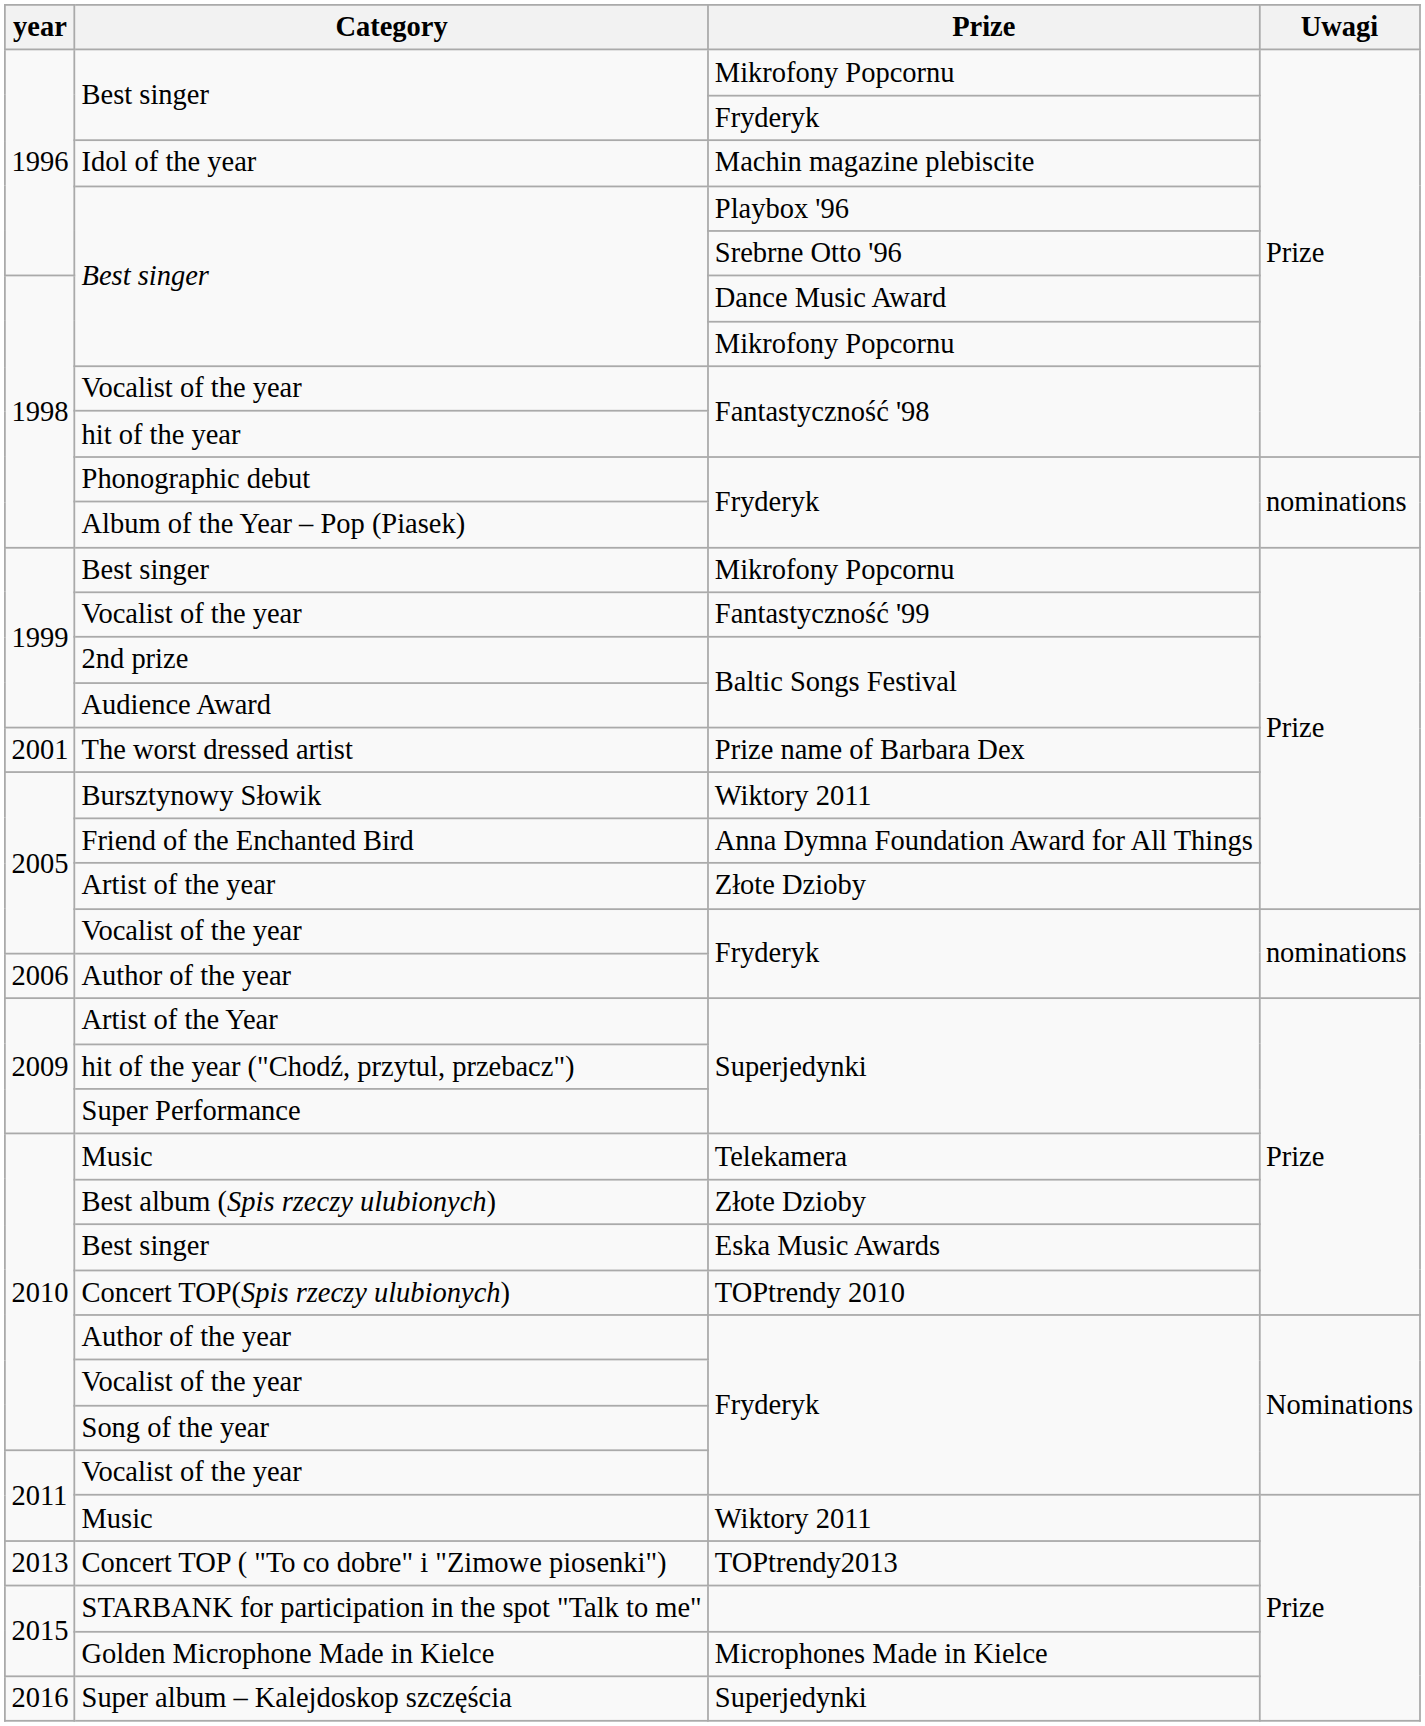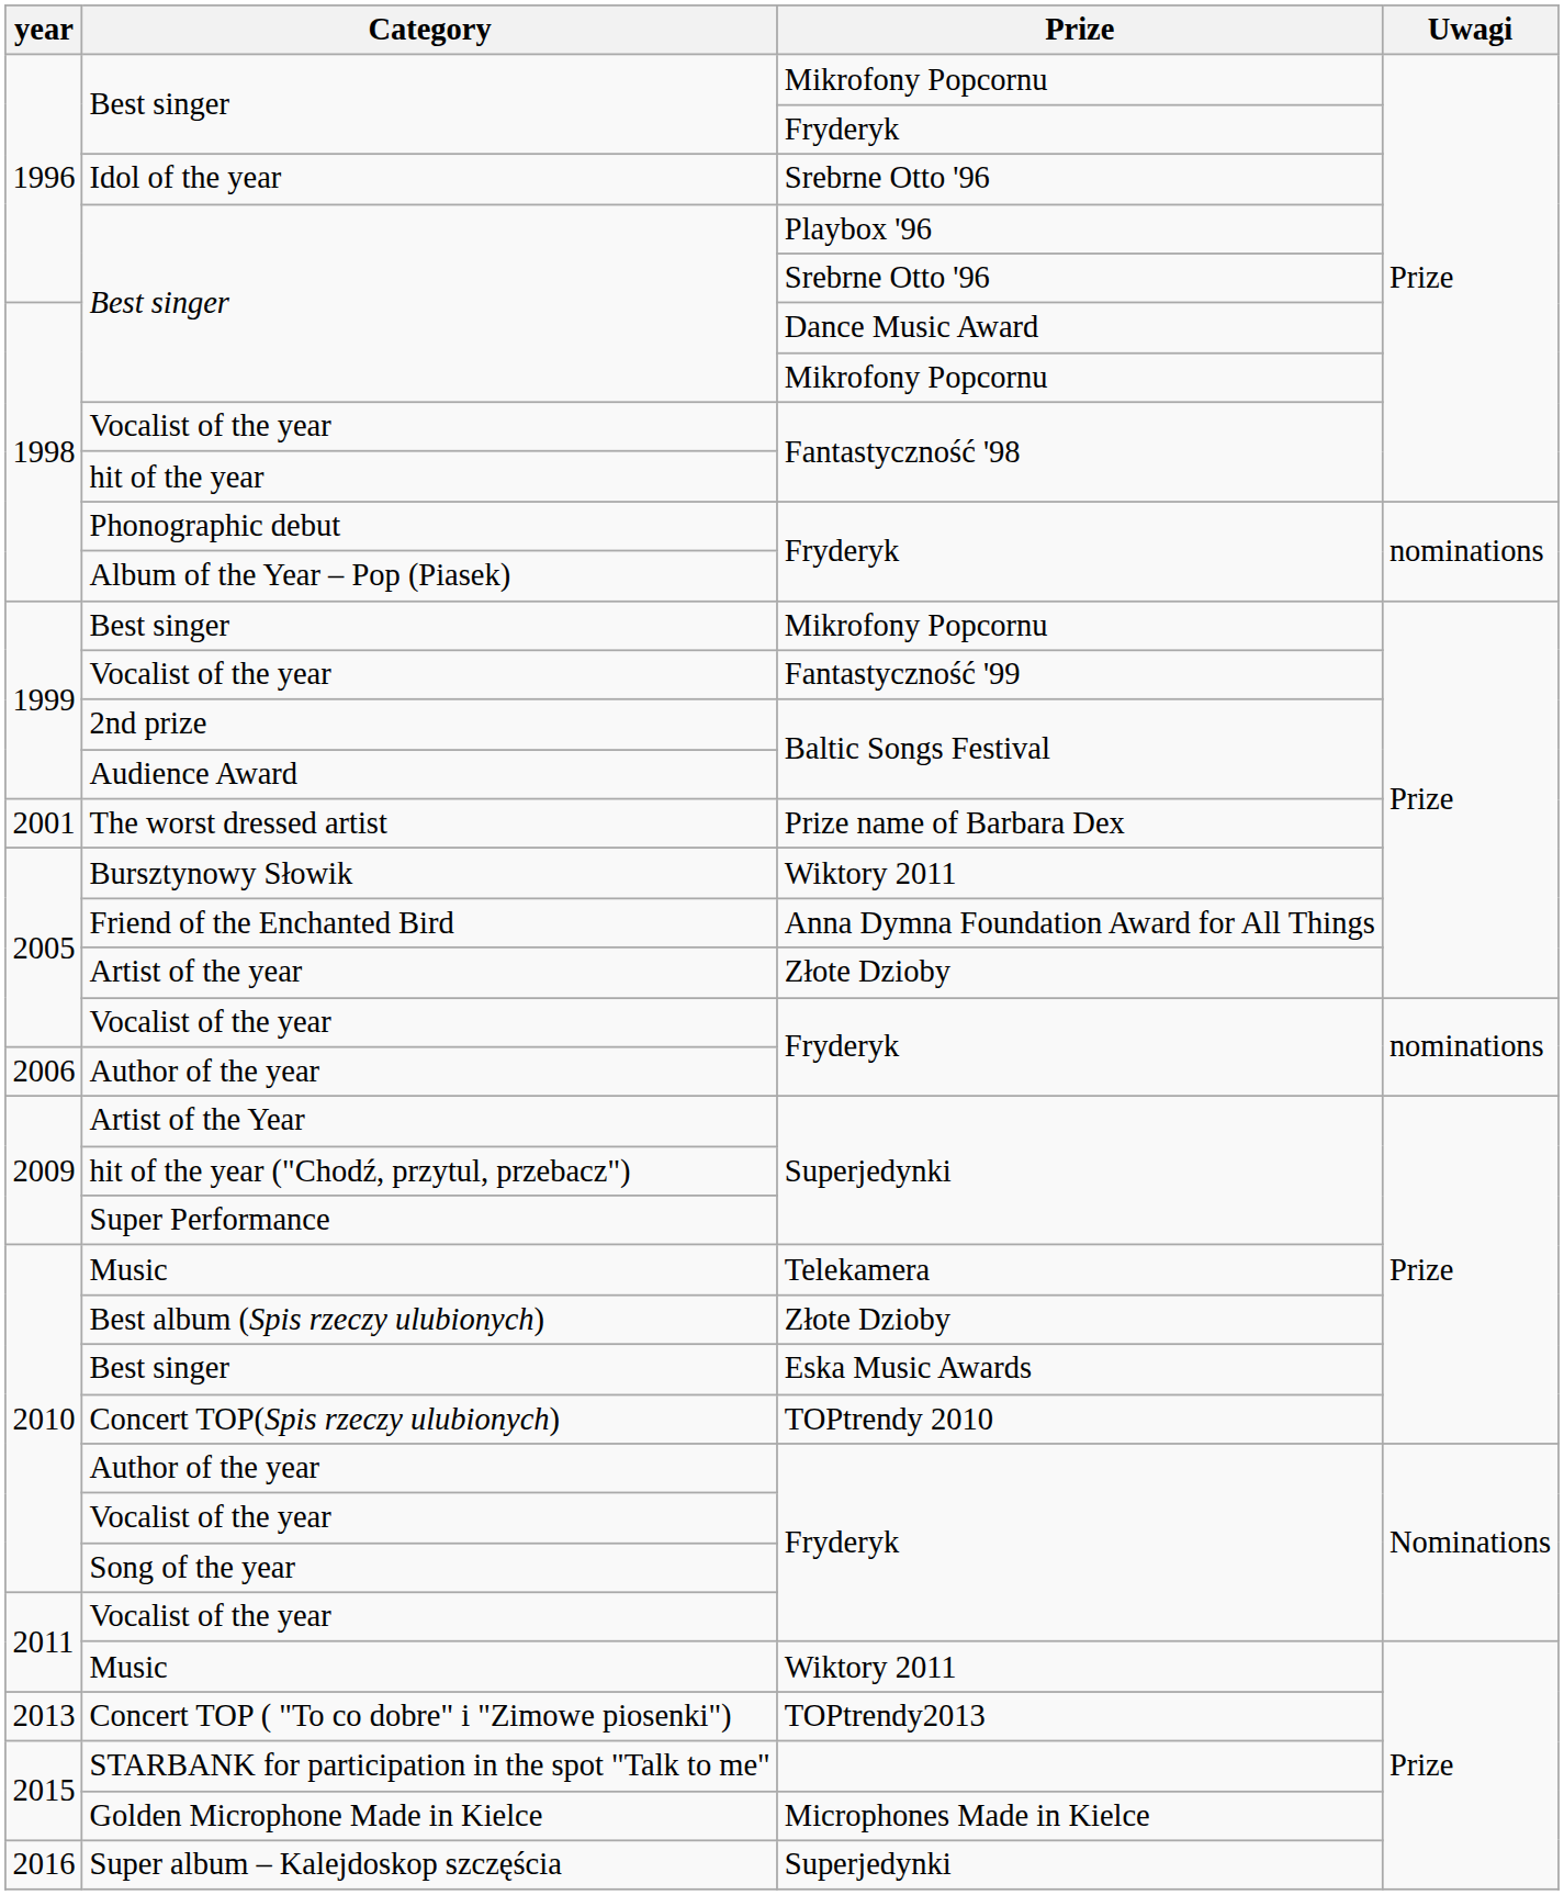 <table class="wikitable">
 <tr>
 <th>year</th>
 <th>Category</th>
 <th>Prize</th>
 <th><strong>Uwagi</strong></th>
 </tr>
 <tr>
 <td rowspan="5">1996</td>
 <td rowspan="2">Best singer</td>
 <td>Mikrofony Popcornu</td>
 <td rowspan="9">Prize</td>
 </tr>
 <tr>
 <td>Fryderyk</td>
 </tr>
 <tr>
 <td>Idol of the year</td>
-<td>Machin magazine plebiscite</td>
+<td>Srebrne Otto '96</td>
 </tr>
 <tr>
 <td rowspan="4"><em>Best singer</em></td>
 <td>Playbox '96</td>
 </tr>
 <tr>
 <td>Srebrne Otto '96</td>
 </tr>
 <tr>
 <td rowspan="6">1998</td>
 <td>Dance Music Award</td>
 </tr>
 <tr>
 <td>Mikrofony Popcornu</td>
 </tr>
 <tr>
 <td>Vocalist of the year</td>
 <td rowspan="2">Fantastyczność '98</td>
 </tr>
 <tr>
 <td>hit of the year</td>
 </tr>
 <tr>
 <td>Phonographic debut</td>
 <td rowspan="2">Fryderyk</td>
 <td rowspan="2">nominations</td>
 </tr>
 <tr>
 <td>Album of the Year – Pop (Piasek)</td>
 </tr>
 <tr>
 <td rowspan="4">1999</td>
 <td>Best singer</td>
 <td>Mikrofony Popcornu</td>
 <td rowspan="8">Prize</td>
 </tr>
 <tr>
 <td>Vocalist of the year</td>
 <td>Fantastyczność '99</td>
 </tr>
 <tr>
 <td>2nd prize</td>
 <td rowspan="2">Baltic Songs Festival</td>
 </tr>
 <tr>
 <td>Audience Award</td>
 </tr>
 <tr>
 <td>2001</td>
 <td>The worst dressed artist</td>
 <td>Prize name of Barbara Dex</td>
 </tr>
 <tr>
 <td rowspan="4">2005</td>
 <td>Bursztynowy Słowik</td>
 <td>Wiktory 2011</td>
 </tr>
 <tr>
 <td>Friend of the Enchanted Bird</td>
 <td>Anna Dymna Foundation Award for All Things</td>
 </tr>
 <tr>
 <td>Artist of the year</td>
 <td>Złote Dzioby</td>
 </tr>
 <tr>
 <td>Vocalist of the year</td>
 <td rowspan="2">Fryderyk</td>
 <td rowspan="2">nominations</td>
 </tr>
 <tr>
 <td>2006</td>
 <td>Author of the year</td>
 </tr>
 <tr>
 <td rowspan="3">2009</td>
 <td>Artist of the Year</td>
 <td rowspan="3">Superjedynki</td>
 <td rowspan="7">Prize</td>
 </tr>
 <tr>
 <td>hit of the year ("Chodź, przytul, przebacz")</td>
 </tr>
 <tr>
 <td>Super Performance</td>
 </tr>
 <tr>
 <td rowspan="7">2010</td>
 <td>Music</td>
 <td>Telekamera</td>
 </tr>
 <tr>
 <td>Best album (<em>Spis rzeczy ulubionych</em>)</td>
 <td>Złote Dzioby</td>
 </tr>
 <tr>
 <td>Best singer</td>
 <td>Eska Music Awards</td>
 </tr>
 <tr>
 <td>Concert TOP(<em>Spis rzeczy ulubionych</em>)</td>
 <td>TOPtrendy 2010</td>
 </tr>
 <tr>
 <td>Author of the year</td>
 <td rowspan="4">Fryderyk</td>
 <td rowspan="4">Nominations</td>
 </tr>
 <tr>
 <td>Vocalist of the year</td>
 </tr>
 <tr>
 <td>Song of the year</td>
 </tr>
 <tr>
 <td rowspan="2">2011</td>
 <td>Vocalist of the year</td>
 </tr>
 <tr>
 <td>Music</td>
 <td>Wiktory 2011</td>
 <td rowspan="5">Prize</td>
 </tr>
 <tr>
 <td>2013</td>
 <td>Concert TOP ( "To co dobre" i "Zimowe piosenki")</td>
 <td>TOPtrendy2013</td>
 </tr>
 <tr>
 <td rowspan="2">2015</td>
 <td>STARBANK for participation in the spot "Talk to me"</td>
 <td></td>
 </tr>
 <tr>
 <td>Golden Microphone Made in Kielce</td>
 <td>Microphones Made in Kielce</td>
 </tr>
 <tr>
 <td>2016</td>
 <td>Super album – Kalejdoskop szczęścia</td>
 <td>Superjedynki</td>
 </tr>
 </table>
